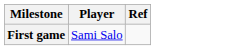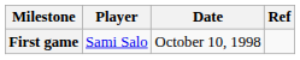 <table class="wikitable">
 <tr>
 <th scope="col">Milestone</th>
 <th scope="col">Player</th>
+<th scope="col">Date</th>
 <th scope="col">Ref</th>
 </tr>
 <tr>
 <th>First game</th>
 <td><a href='#'>Sami Salo</a></td>
+<td>October 10, 1998</td>
 <td></td>
 </tr>
 </table>
